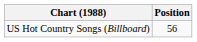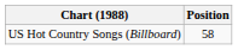 <table class="wikitable">
 <tr>
 <th>Chart (1988)</th>
 <th>Position</th>
 </tr>
 <tr>
 <td>US Hot Country Songs (<em>Billboard</em>)</td>
-<td align="center">56</td>
+<td align="center">58</td>
 </tr>
 </table>
